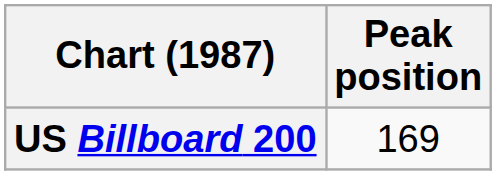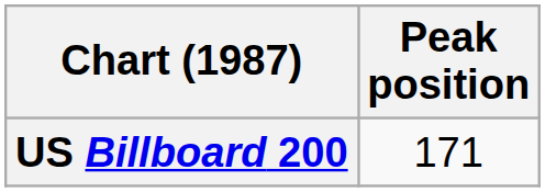 <table class="wikitable plainrowheaders" style="text-align:center">
 <tr>
 <th scope="col">Chart (1987)</th>
 <th scope="col">Peak<br>position</th>
 </tr>
 <tr>
 <th scope="row">US <a href='#'><em>Billboard</em> 200</a></th>
-<td>169</td>
+<td>171</td>
 </tr>
 </table>
